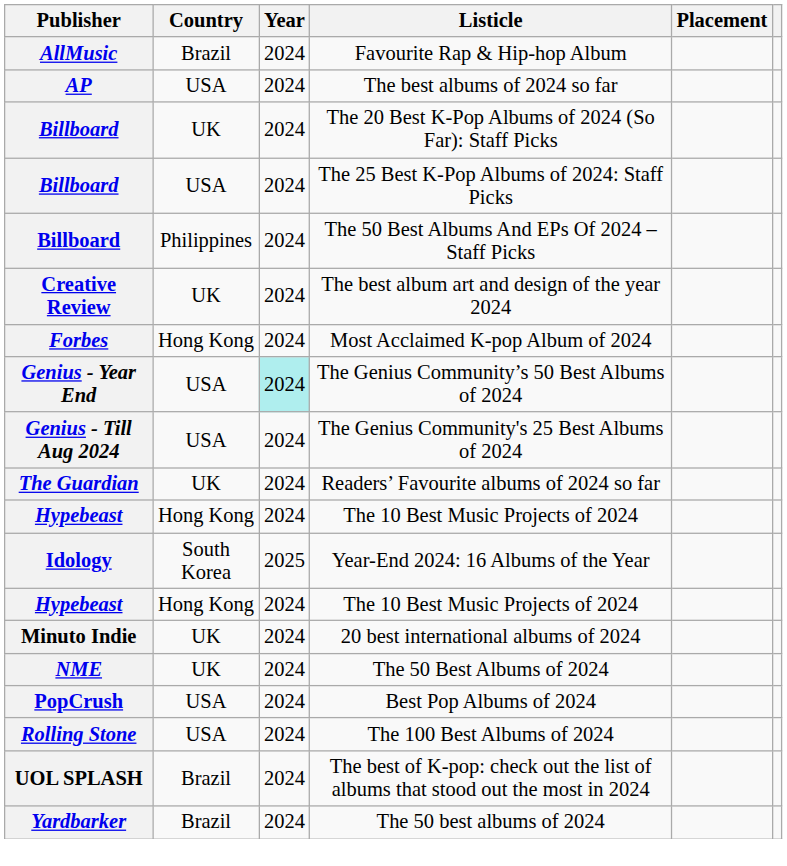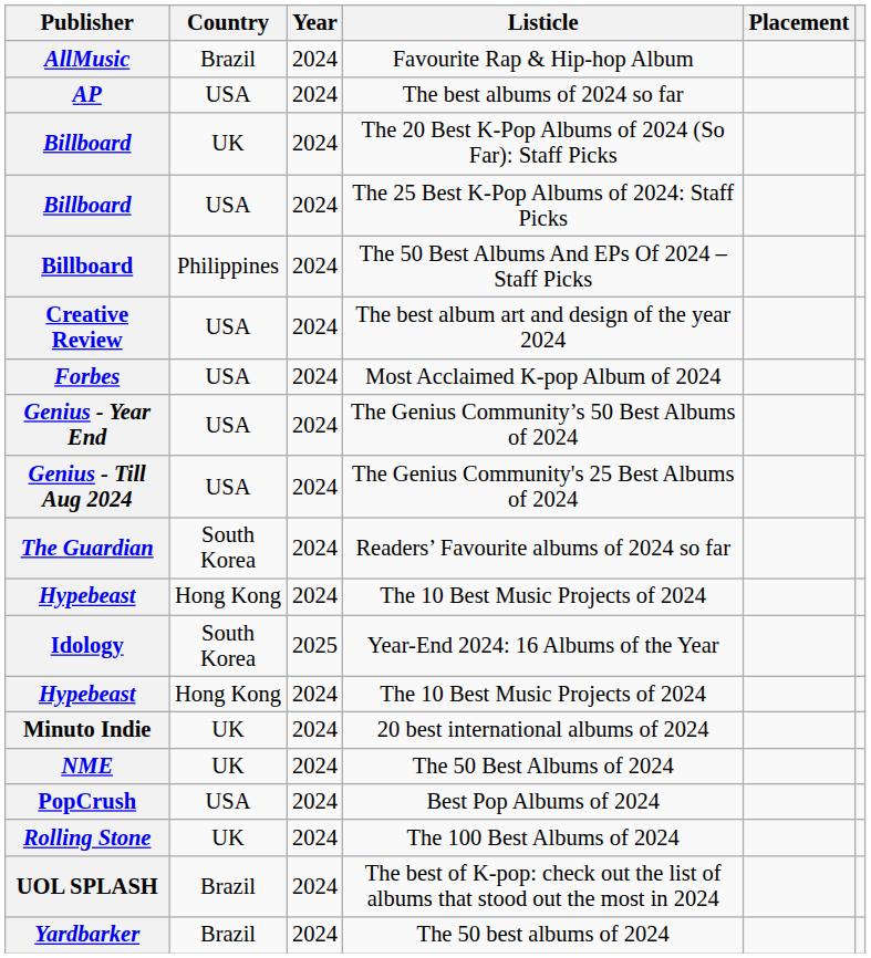 <table class="wikitable plainrowheaders sortable" style="text-align:center">
 <tr>
 <th scope="col">Publisher</th>
 <th scope=“col”>Country</th>
 <th scope="col">Year</th>
 <th scope="col">Listicle</th>
 <th scope="col">Placement</th>
 <th scope="col" class="unsortable"></th>
 </tr>
 <tr>
 <th><em><a href='#'>AllMusic</a></em></th>
 <td>Brazil</td>
 <td>2024</td>
 <td>Favourite Rap & Hip-hop Album</td>
 <td></td>
 <td></td>
 </tr>
 <tr>
 <th><em><a href='#'>AP</a></em></th>
 <td>USA</td>
 <td>2024</td>
 <td>The best albums of 2024 so far</td>
 <td></td>
 <td></td>
 </tr>
 <tr>
 <th scope="row"  style="text-align:center"><em><a href='#'>Billboard</a></em></th>
 <td>UK</td>
 <td>2024</td>
 <td style="text-align:center">The 20 Best K-Pop Albums of 2024 (So Far): Staff Picks</td>
 <td></td>
 <td></td>
 </tr>
 <tr>
 <th scope="row"  style="text-align:center"><em><a href='#'>Billboard</a></em></th>
 <td>USA</td>
 <td>2024</td>
 <td style="text-align:center">The 25 Best K-Pop Albums of 2024: Staff Picks</td>
 <td></td>
 <td></td>
 </tr>
 <tr>
 <th scope="row"  style="text-align:center"><a href='#'> Billboard</a></th>
 <td>Philippines</td>
 <td>2024</td>
 <td style="text-align:center">The 50 Best Albums And EPs Of 2024 – Staff Picks</td>
 <td></td>
 <td></td>
 </tr>
 <tr>
 <th><a href='#'>Creative Review</a></th>
-<td>UK</td>
+<td>USA</td>
 <td>2024</td>
 <td>The best album art and design of the year 2024</td>
 <td></td>
 <td></td>
 </tr>
 <tr>
 <th scope="row"  style="text-align:center"><em><a href='#'>Forbes</a></em></th>
-<td>Hong Kong</td>
+<td>USA</td>
 <td>2024</td>
 <td style="text-align:center">Most Acclaimed K-pop Album of 2024</td>
 <td></td>
 <td></td>
 </tr>
 <tr>
 <th><em><a href='#'>Genius</a> - Year End</em></th>
 <td>USA</td>
-<td style="background: paleturquoise;">2024</td>
+<td>2024</td>
 <td>The Genius Community’s 50 Best Albums of 2024</td>
 <td></td>
 <td></td>
 </tr>
 <tr>
 <th><em><a href='#'>Genius</a> - Till Aug 2024</em></th>
 <td>USA</td>
 <td>2024</td>
 <td>The Genius Community's 25 Best Albums of 2024</td>
 <td></td>
 <td></td>
 </tr>
 <tr>
 <th><em><a href='#'>The Guardian</a></em></th>
-<td>UK</td>
+<td>South Korea</td>
 <td>2024</td>
 <td>Readers’ Favourite albums of 2024 so far</td>
 <td></td>
 <td></td>
 </tr>
 <tr>
 <th><a href='#'><em>Hypebeast</em></a></th>
 <td>Hong Kong</td>
 <td>2024</td>
 <td>The 10 Best Music Projects of 2024</td>
 <td></td>
 <td></td>
 </tr>
 <tr>
 <th><a href='#'>Idology</a></th>
 <td>South Korea</td>
 <td>2025</td>
 <td>Year-End 2024: 16 Albums of the Year</td>
 <td></td>
 <td></td>
 </tr>
 <tr>
 <th><a href='#'><em>Hypebeast</em></a></th>
 <td>Hong Kong</td>
 <td>2024</td>
 <td>The 10 Best Music Projects of 2024</td>
 <td></td>
 <td></td>
 </tr>
 <tr>
 <th>Minuto Indie</th>
 <td>UK</td>
 <td>2024</td>
 <td>20 best international albums of 2024</td>
 <td></td>
 <td></td>
 </tr>
 <tr>
 <th><em><a href='#'>NME</a></em></th>
 <td>UK</td>
 <td>2024</td>
 <td>The 50 Best Albums of 2024</td>
 <td></td>
 <td></td>
 </tr>
 <tr>
 <th><a href='#'>PopCrush</a></th>
 <td>USA</td>
 <td>2024</td>
 <td>Best Pop Albums of 2024</td>
 <td></td>
 <td></td>
 </tr>
 <tr>
 <th><em><a href='#'>Rolling Stone</a></em></th>
-<td>USA</td>
+<td>UK</td>
 <td>2024</td>
 <td>The 100 Best Albums of 2024</td>
 <td></td>
 <td></td>
 </tr>
 <tr>
 <th>UOL SPLASH</th>
 <td>Brazil</td>
 <td>2024</td>
 <td>The best of K-pop: check out the list of albums that stood out the most in 2024</td>
 <td></td>
 <td></td>
 </tr>
 <tr>
 <th><em><a href='#'>Yardbarker </a></em></th>
 <td>Brazil</td>
 <td>2024</td>
 <td>The 50 best albums of 2024</td>
 <td></td>
 <td></td>
 </tr>
 </table>
